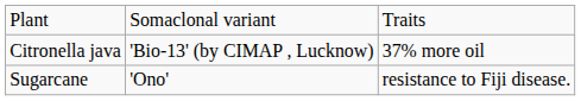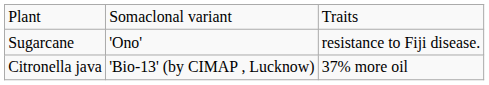 <table class="wikitable">
 <tr>
 <td>Plant</td>
 <td>Somaclonal  variant</td>
 <td>Traits</td>
 </tr>
 <tr>
+<td>Sugarcane</td>
+<td>'Ono'</td>
+<td>resistance  to Fiji disease.</td>
+</tr>
+<tr>
 <td>Citronella  java</td>
 <td>'Bio-13' (by CIMAP , Lucknow)</td>
 <td>37% more  oil</td>
 </tr>
-<tr>
-<td>Sugarcane</td>
-<td>'Ono'</td>
-<td>resistance  to Fiji disease.</td>
-</tr>
 </table>
